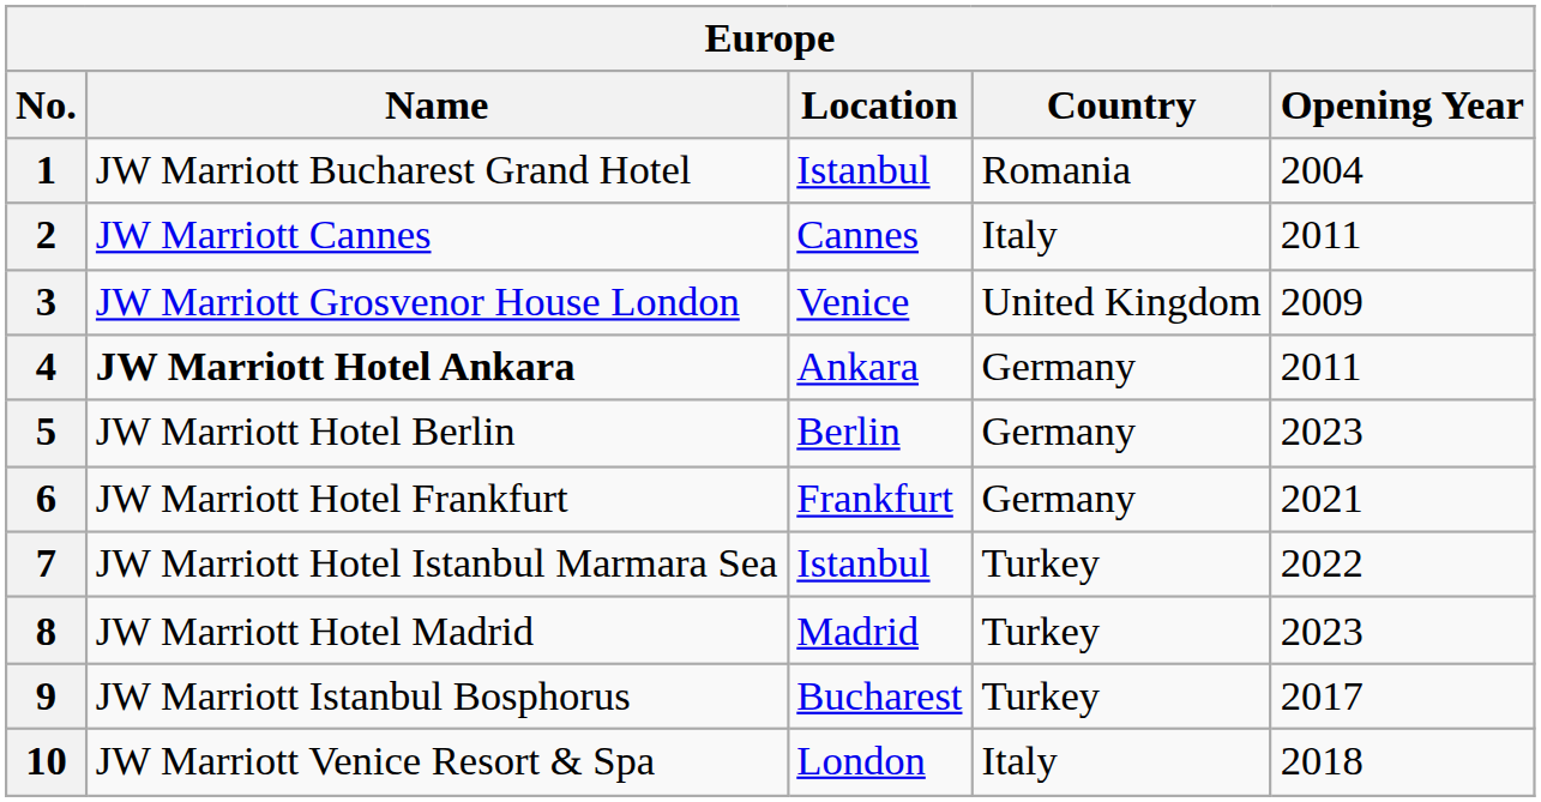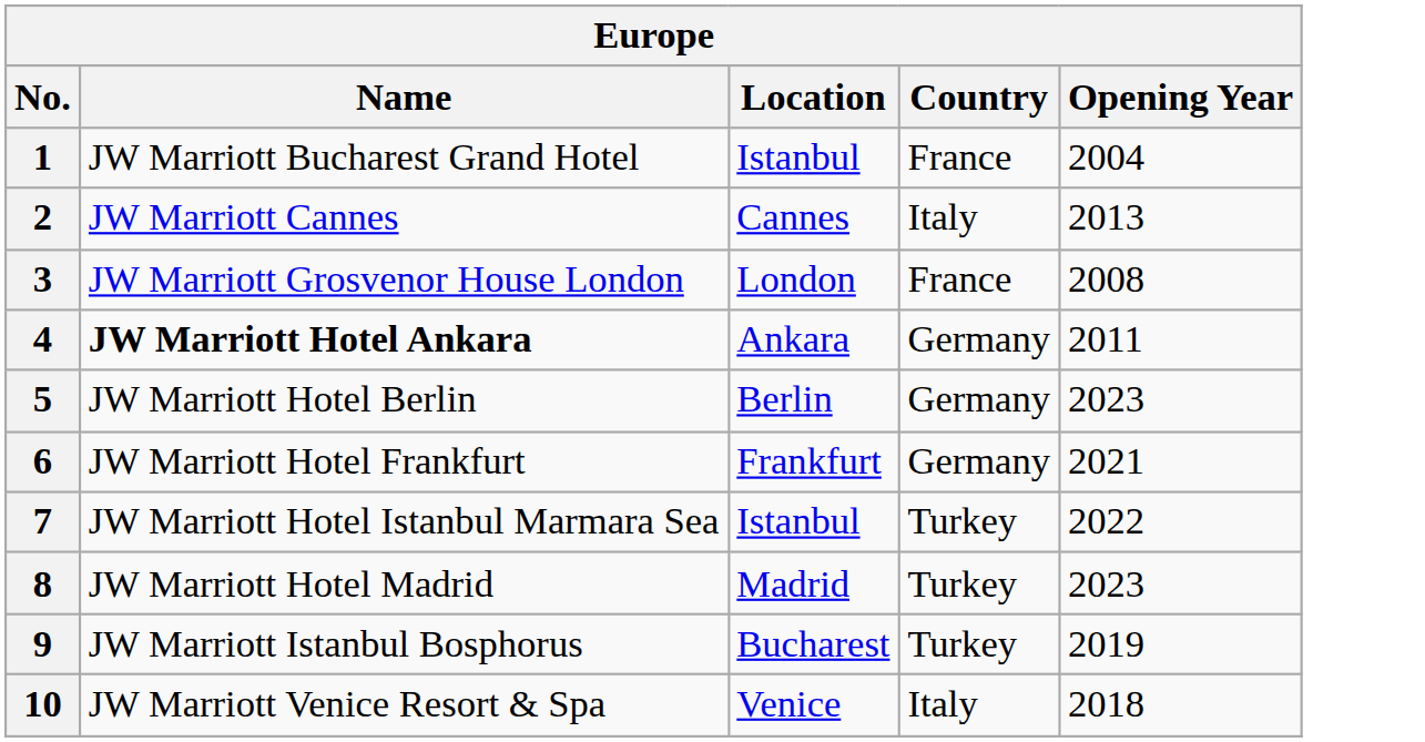 <table class="wikitable sortable">
 <tr>
 <th colspan="6">Europe</th>
 </tr>
 <tr>
 <th>No.</th>
 <th>Name</th>
 <th>Location</th>
 <th>Country</th>
 <th>Opening Year</th>
 </tr>
 <tr>
 <th>1</th>
 <td>JW Marriott Bucharest Grand Hotel</td>
 <td><a href='#'>Istanbul</a></td>
-<td>Romania</td>
+<td>France</td>
 <td>2004</td>
 </tr>
 <tr>
 <th>2</th>
 <td><a href='#'>JW Marriott Cannes</a></td>
 <td><a href='#'>Cannes</a></td>
 <td>Italy</td>
-<td>2011</td>
+<td>2013</td>
 </tr>
 <tr>
 <th>3</th>
 <td><a href='#'>JW Marriott Grosvenor House London</a></td>
-<td><a href='#'>Venice</a></td>
-<td>United Kingdom</td>
-<td>2009</td>
+<td><a href='#'>London</a></td>
+<td>France</td>
+<td>2008</td>
 </tr>
 <tr>
 <th>4</th>
 <td><strong>JW Marriott Hotel Ankara</strong></td>
 <td><a href='#'>Ankara</a></td>
 <td>Germany</td>
 <td>2011</td>
 </tr>
 <tr>
 <th>5</th>
 <td>JW Marriott Hotel Berlin</td>
 <td><a href='#'>Berlin</a></td>
 <td>Germany</td>
 <td>2023</td>
 </tr>
 <tr>
 <th>6</th>
 <td>JW Marriott Hotel Frankfurt</td>
 <td><a href='#'>Frankfurt</a></td>
 <td>Germany</td>
 <td>2021</td>
 </tr>
 <tr>
 <th>7</th>
 <td>JW Marriott Hotel Istanbul Marmara Sea</td>
 <td><a href='#'>Istanbul</a></td>
 <td>Turkey</td>
 <td>2022</td>
 </tr>
 <tr>
 <th>8</th>
 <td>JW Marriott Hotel Madrid</td>
 <td><a href='#'>Madrid</a></td>
 <td>Turkey</td>
 <td>2023</td>
 </tr>
 <tr>
 <th>9</th>
 <td>JW Marriott Istanbul Bosphorus</td>
 <td><a href='#'>Bucharest</a></td>
 <td>Turkey</td>
-<td>2017</td>
+<td>2019</td>
 </tr>
 <tr>
 <th>10</th>
 <td>JW Marriott Venice Resort & Spa</td>
-<td><a href='#'>London</a></td>
+<td><a href='#'>Venice</a></td>
 <td>Italy</td>
 <td>2018</td>
 </tr>
 </table>
